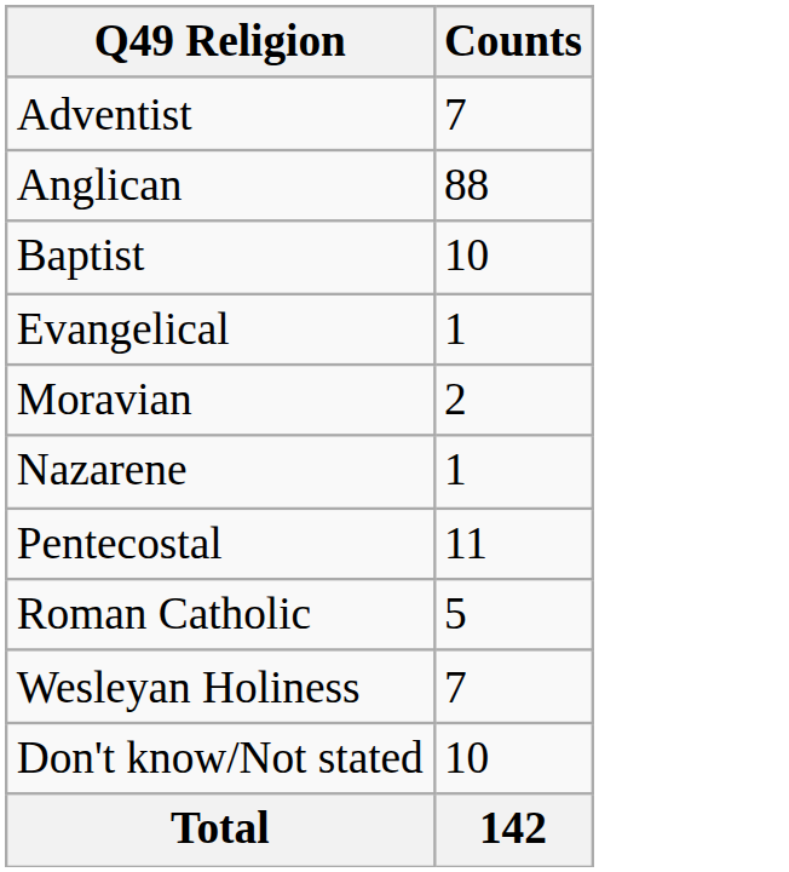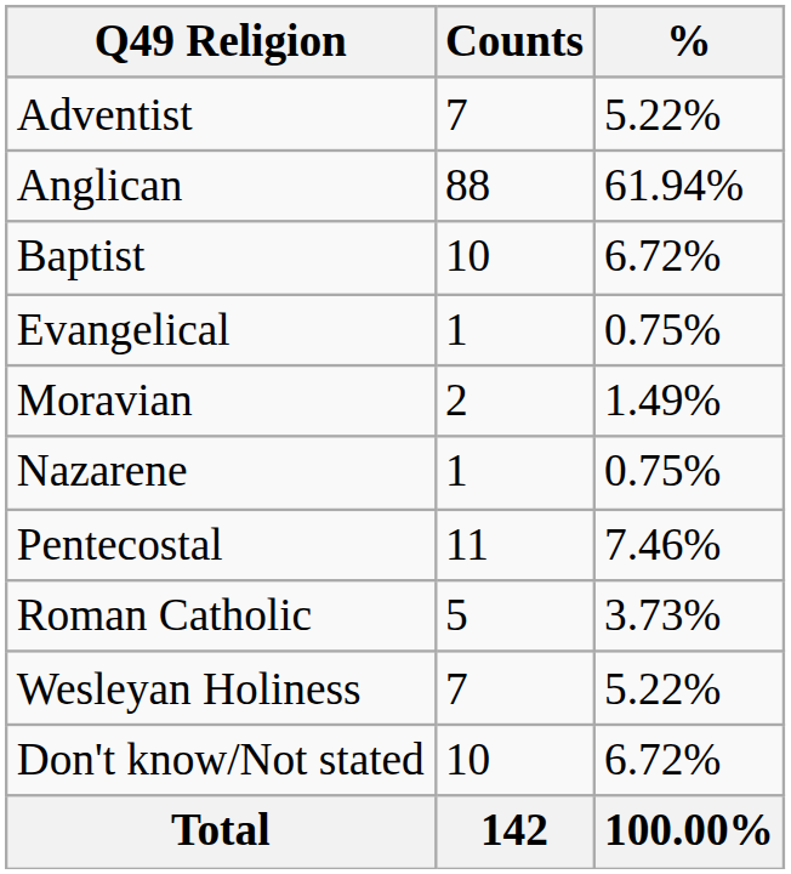 <table class="wikitable sortable">
 <tr>
 <th>Q49 Religion</th>
 <th>Counts</th>
+<th>%</th>
 </tr>
 <tr>
 <td>Adventist</td>
 <td>7</td>
+<td>5.22%</td>
 </tr>
 <tr>
 <td>Anglican</td>
 <td>88</td>
+<td>61.94%</td>
 </tr>
 <tr>
 <td>Baptist</td>
 <td>10</td>
+<td>6.72%</td>
 </tr>
 <tr>
 <td>Evangelical</td>
 <td>1</td>
+<td>0.75%</td>
 </tr>
 <tr>
 <td>Moravian</td>
 <td>2</td>
+<td>1.49%</td>
 </tr>
 <tr>
 <td>Nazarene</td>
 <td>1</td>
+<td>0.75%</td>
 </tr>
 <tr>
 <td>Pentecostal</td>
 <td>11</td>
+<td>7.46%</td>
 </tr>
 <tr>
 <td>Roman Catholic</td>
 <td>5</td>
+<td>3.73%</td>
 </tr>
 <tr>
 <td>Wesleyan Holiness</td>
 <td>7</td>
+<td>5.22%</td>
 </tr>
 <tr>
 <td>Don't know/Not stated</td>
 <td>10</td>
+<td>6.72%</td>
 </tr>
 <tr>
 <th>Total</th>
 <th>142</th>
+<th>100.00%</th>
 </tr>
 </table>
